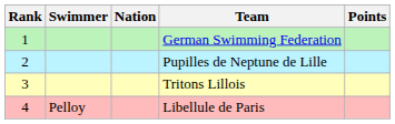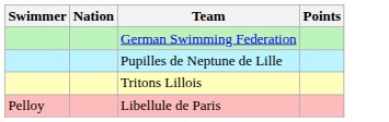 <table class="wikitable sortable" style="text-align:center">
 <tr>
-<th>Rank</th>
 <th>Swimmer</th>
 <th>Nation</th>
 <th>Team</th>
 <th>Points</th>
 </tr>
 <tr bgcolor=bbf3bb>
-<td>1</td>
 <td align=left></td>
 <td align=left></td>
 <td align=left><a href='#'>German Swimming Federation</a></td>
 <td></td>
 </tr>
 <tr bgcolor=bbf3ff>
-<td>2</td>
 <td align=left></td>
 <td align=left></td>
 <td align=left>Pupilles de Neptune de Lille</td>
 <td></td>
 </tr>
 <tr bgcolor=ffffbb>
-<td>3</td>
 <td align=left></td>
 <td align=left></td>
 <td align=left>Tritons Lillois</td>
 <td></td>
 </tr>
 <tr bgcolor=ffbbbb>
-<td>4</td>
 <td align=left>Pelloy</td>
 <td align=left></td>
 <td align=left>Libellule de Paris</td>
 <td></td>
 </tr>
 </table>
